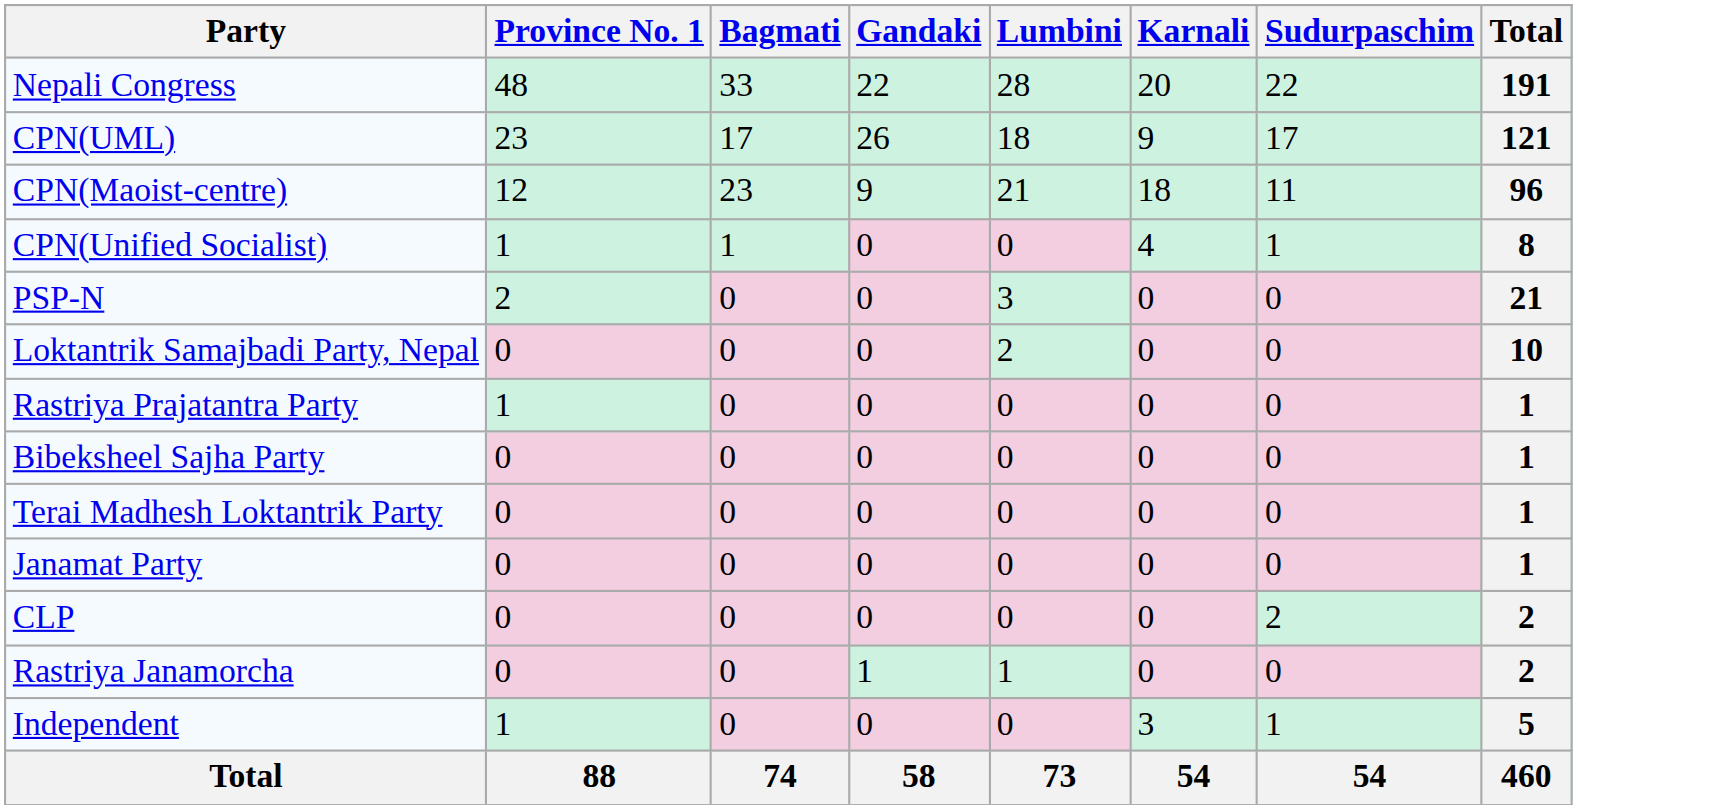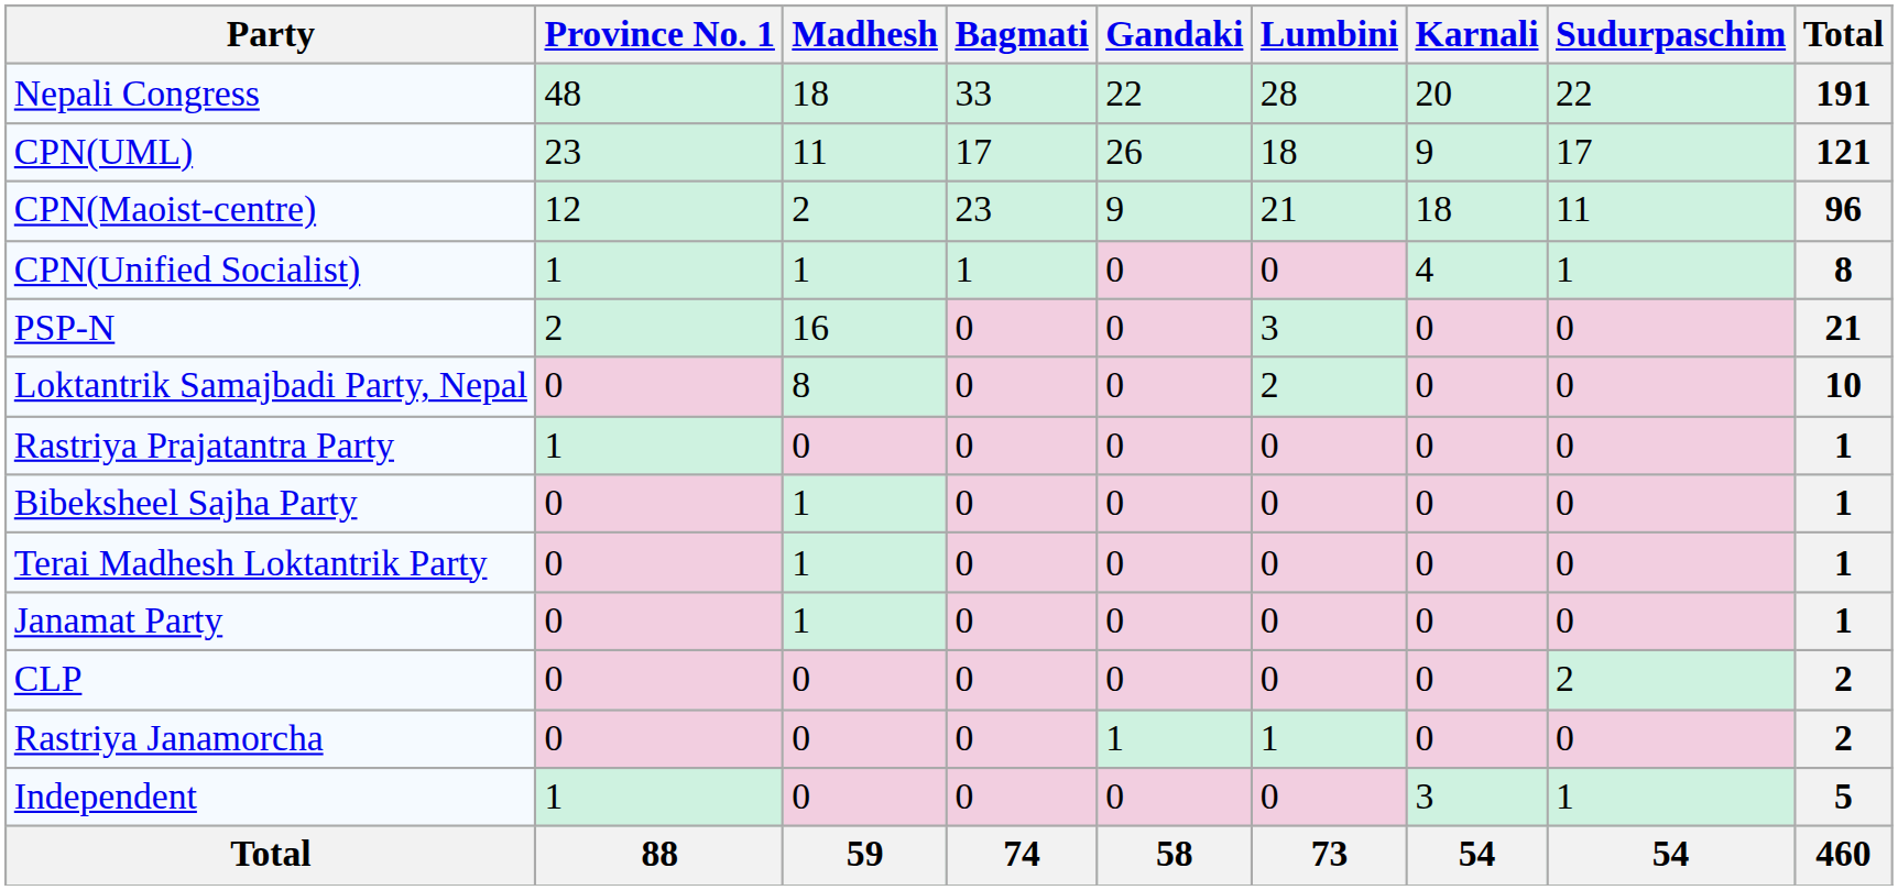 <table class="wikitable sortable" style="background: #CEF2E0;">
 <tr>
 <th>Party</th>
 <th><a href='#'>Province No. 1</a></th>
+<th><a href='#'>Madhesh</a></th>
 <th><a href='#'>Bagmati</a></th>
 <th><a href='#'>Gandaki</a></th>
 <th><a href='#'>Lumbini</a></th>
 <th><a href='#'>Karnali</a></th>
 <th><a href='#'>Sudurpaschim</a></th>
 <th>Total</th>
 </tr>
 <tr>
 <td style="background:#F5FAFF;"><a href='#'>Nepali Congress</a></td>
 <td>48</td>
+<td>18</td>
 <td>33</td>
 <td>22</td>
 <td>28</td>
 <td>20</td>
 <td>22</td>
 <th>191</th>
 </tr>
 <tr>
 <td style="background:#F5FAFF;"><a href='#'>CPN(UML)</a></td>
 <td>23</td>
+<td>11</td>
 <td>17</td>
 <td>26</td>
 <td>18</td>
 <td>9</td>
 <td>17</td>
 <th>121</th>
 </tr>
 <tr>
 <td style="background:#F5FAFF;"><a href='#'>CPN(Maoist-centre)</a></td>
 <td>12</td>
+<td>2</td>
 <td>23</td>
 <td>9</td>
 <td>21</td>
 <td>18</td>
 <td>11</td>
 <th>96</th>
 </tr>
 <tr>
 <td style="background:#F5FAFF;"><a href='#'>CPN(Unified Socialist)</a></td>
 <td>1</td>
 <td>1</td>
+<td>1</td>
 <td style="background: #F2CEE0;">0</td>
 <td style="background: #F2CEE0;">0</td>
 <td>4</td>
 <td>1</td>
 <th>8</th>
 </tr>
 <tr>
 <td style="background:#F5FAFF;"><a href='#'>PSP-N</a></td>
 <td>2</td>
+<td>16</td>
 <td style="background: #F2CEE0;">0</td>
 <td style="background: #F2CEE0;">0</td>
 <td>3</td>
 <td style="background: #F2CEE0;">0</td>
 <td style="background: #F2CEE0;">0</td>
 <th>21</th>
 </tr>
 <tr>
 <td style="background:#F5FAFF;"><a href='#'>Loktantrik Samajbadi Party, Nepal</a></td>
 <td style="background: #F2CEE0;">0</td>
+<td>8</td>
 <td style="background: #F2CEE0;">0</td>
 <td style="background: #F2CEE0;">0</td>
 <td>2</td>
 <td style="background: #F2CEE0;">0</td>
 <td style="background: #F2CEE0;">0</td>
 <th>10</th>
 </tr>
 <tr>
 <td style="background:#F5FAFF;"><a href='#'>Rastriya Prajatantra Party</a></td>
 <td>1</td>
 <td style="background: #F2CEE0;">0</td>
 <td style="background: #F2CEE0;">0</td>
 <td style="background: #F2CEE0;">0</td>
 <td style="background: #F2CEE0;">0</td>
 <td style="background: #F2CEE0;">0</td>
+<td style="background: #F2CEE0;">0</td>
 <th>1</th>
 </tr>
 <tr>
 <td style="background:#F5FAFF;"><a href='#'>Bibeksheel Sajha Party</a></td>
 <td style="background: #F2CEE0;">0</td>
+<td>1</td>
 <td style="background: #F2CEE0;">0</td>
 <td style="background: #F2CEE0;">0</td>
 <td style="background: #F2CEE0;">0</td>
 <td style="background: #F2CEE0;">0</td>
 <td style="background: #F2CEE0;">0</td>
 <th>1</th>
 </tr>
 <tr>
 <td style="background:#F5FAFF;"><a href='#'>Terai Madhesh Loktantrik Party</a></td>
 <td style="background: #F2CEE0;">0</td>
+<td>1</td>
 <td style="background: #F2CEE0;">0</td>
 <td style="background: #F2CEE0;">0</td>
 <td style="background: #F2CEE0;">0</td>
 <td style="background: #F2CEE0;">0</td>
 <td style="background: #F2CEE0;">0</td>
 <th>1</th>
 </tr>
 <tr>
 <td style="background:#F5FAFF;"><a href='#'>Janamat Party</a></td>
 <td style="background: #F2CEE0;">0</td>
+<td>1</td>
 <td style="background: #F2CEE0;">0</td>
 <td style="background: #F2CEE0;">0</td>
 <td style="background: #F2CEE0;">0</td>
 <td style="background: #F2CEE0;">0</td>
 <td style="background: #F2CEE0;">0</td>
 <th>1</th>
 </tr>
 <tr>
 <td style="background:#F5FAFF;"><a href='#'>CLP</a></td>
 <td style="background: #F2CEE0;">0</td>
 <td style="background: #F2CEE0;">0</td>
 <td style="background: #F2CEE0;">0</td>
 <td style="background: #F2CEE0;">0</td>
 <td style="background: #F2CEE0;">0</td>
+<td style="background: #F2CEE0;">0</td>
 <td>2</td>
 <th>2</th>
 </tr>
 <tr>
 <td style="background:#F5FAFF;"><a href='#'>Rastriya Janamorcha</a></td>
+<td style="background: #F2CEE0;">0</td>
 <td style="background: #F2CEE0;">0</td>
 <td style="background: #F2CEE0;">0</td>
 <td>1</td>
 <td>1</td>
 <td style="background: #F2CEE0;">0</td>
 <td style="background: #F2CEE0;">0</td>
 <th>2</th>
 </tr>
 <tr>
 <td style="background:#F5FAFF;"><a href='#'>Independent</a></td>
 <td>1</td>
 <td style="background: #F2CEE0;">0</td>
 <td style="background: #F2CEE0;">0</td>
 <td style="background: #F2CEE0;">0</td>
+<td style="background: #F2CEE0;">0</td>
 <td>3</td>
 <td>1</td>
 <th>5</th>
 </tr>
 <tr>
 <th>Total</th>
 <th>88</th>
+<th>59</th>
 <th>74</th>
 <th>58</th>
 <th>73</th>
 <th>54</th>
 <th>54</th>
 <th>460</th>
 </tr>
 </table>
